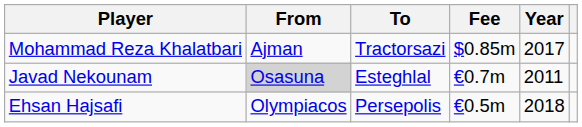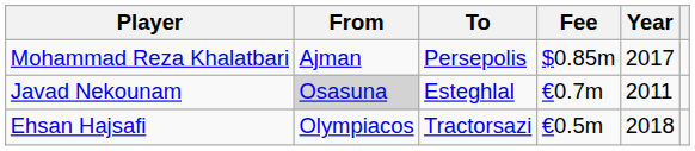 <table class="wikitable sortable" style=";">
 <tr>
 <th>Player</th>
 <th>From</th>
 <th>To</th>
 <th>Fee</th>
 <th>Year</th>
 <th></th>
 </tr>
 <tr>
 <td><a href='#'>Mohammad Reza Khalatbari</a></td>
 <td> <a href='#'>Ajman</a></td>
-<td><a href='#'>Tractorsazi</a></td>
+<td><a href='#'>Persepolis</a></td>
 <td><a href='#'>$</a>0.85m</td>
 <td>2017</td>
 <td></td>
 </tr>
 <tr>
 <td><a href='#'>Javad Nekounam</a></td>
 <td style="background: lightgrey;"> <a href='#'>Osasuna</a></td>
 <td><a href='#'>Esteghlal</a></td>
 <td><a href='#'>€</a>0.7m</td>
 <td>2011</td>
 <td></td>
 </tr>
 <tr>
 <td><a href='#'>Ehsan Hajsafi</a></td>
 <td> <a href='#'>Olympiacos</a></td>
-<td><a href='#'>Persepolis</a></td>
+<td><a href='#'>Tractorsazi</a></td>
 <td><a href='#'>€</a>0.5m</td>
 <td>2018</td>
 <td></td>
 </tr>
 </table>
